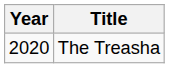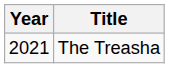 <table class="wikitable">
 <tr>
 <th>Year</th>
 <th>Title</th>
 </tr>
 <tr>
-<td>2020</td>
+<td>2021</td>
 <td>The Treasha</td>
 </tr>
 </table>
